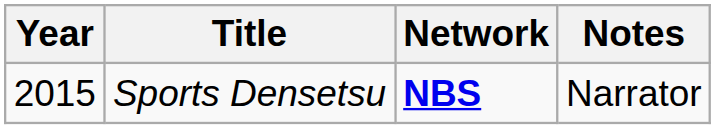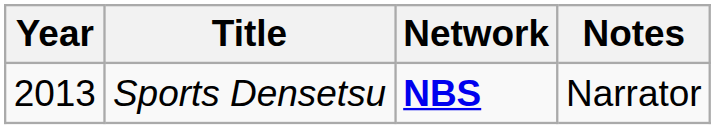 <table class="wikitable">
 <tr>
 <th>Year</th>
 <th>Title</th>
 <th>Network</th>
 <th>Notes</th>
 </tr>
 <tr>
-<td>2015</td>
+<td>2013</td>
 <td><em>Sports Densetsu</em></td>
 <td><strong><a href='#'>NBS</a></strong></td>
 <td>Narrator</td>
 </tr>
 </table>
